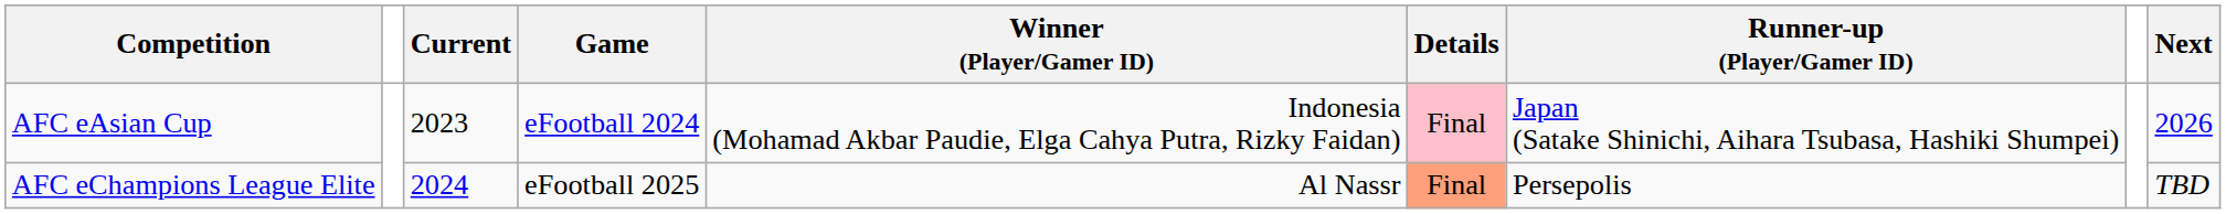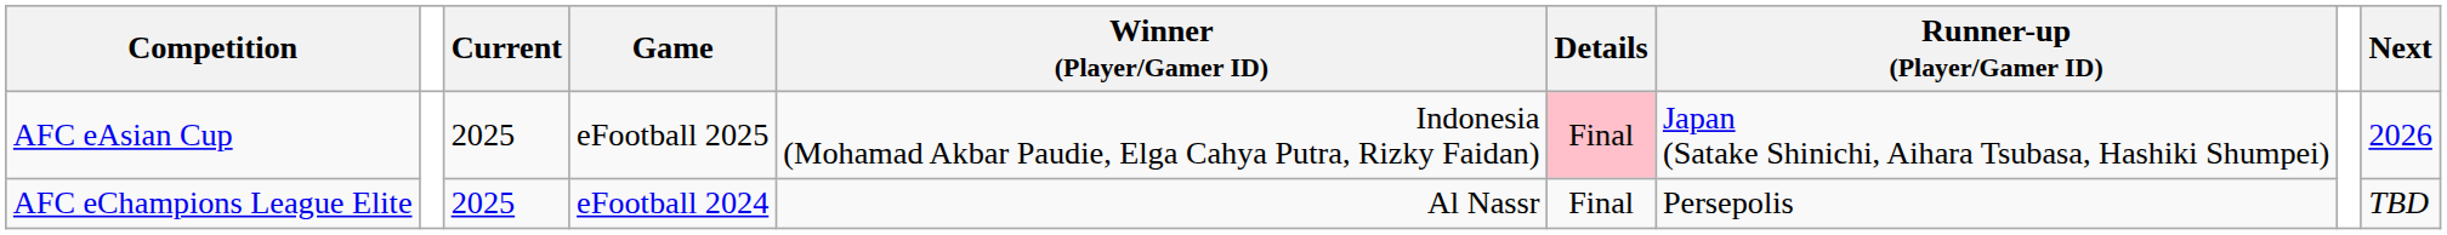 <table class="wikitable sortable">
 <tr>
 <th>Competition</th>
 <td width="1%" rowspan=1 style="background-color:#ffffff;"></td>
 <th>Current</th>
 <th>Game</th>
 <th>Winner <br><small>(Player/Gamer ID)</small></th>
 <th>Details</th>
 <th>Runner-up<br><small>(Player/Gamer ID)</small></th>
 <td width="1%" rowspan=1 style="background-color:#ffffff;"></td>
 <th>Next</th>
 </tr>
 <tr>
 <td><a href='#'>AFC eAsian Cup</a></td>
 <td width="1%" rowspan=4 style="background-color:#ffffff;"></td>
-<td>2023</td>
-<td><a href='#'>eFootball 2024</a></td>
+<td>2025</td>
+<td>eFootball 2025</td>
 <td style="text-align:right">Indonesia  <br> (Mohamad Akbar Paudie, Elga Cahya Putra, Rizky Faidan)</td>
 <td style="background: pink; text-align:center">Final</td>
 <td> <a href='#'>Japan</a><br> (Satake Shinichi, Aihara Tsubasa, Hashiki Shumpei)</td>
 <td width="1%" rowspan=4 style="background-color:#ffffff;"></td>
 <td><a href='#'>2026</a></td>
 </tr>
 <tr>
 <td><a href='#'>AFC eChampions League Elite</a></td>
-<td><a href='#'>2024</a></td>
-<td>eFootball 2025</td>
+<td><a href='#'>2025</a></td>
+<td><a href='#'>eFootball 2024</a></td>
 <td style="text-align:right">Al Nassr </td>
-<td style="background: lightsalmon; text-align:center">Final</td>
+<td style="text-align:center">Final</td>
 <td> Persepolis</td>
 <td><em>TBD</em></td>
 </tr>
 </table>
